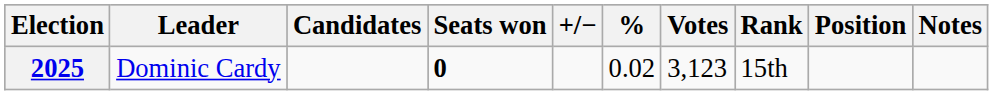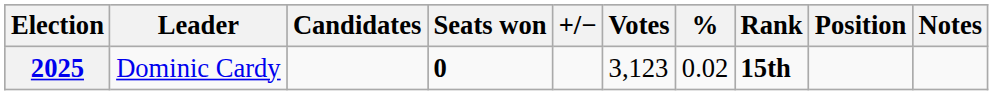 <table class="wikitable plainrowheaders" style="text-align: left;">
 <tr>
 <th scope="col">Election</th>
 <th scope="col">Leader</th>
 <th scope="col">Candidates</th>
 <th scope="col">Seats won</th>
 <th scope="col">+/−</th>
+<th scope="col">Votes</th>
 <th scope="col">%</th>
-<th scope="col">Votes</th>
 <th scope="col">Rank</th>
 <th scope="col">Position</th>
 <th scope="col">Notes</th>
 </tr>
 <tr>
 <th><a href='#'>2025</a></th>
 <td><a href='#'>Dominic Cardy</a></td>
 <td></td>
 <td><strong>0</strong></td>
 <td></td>
+<td>3,123</td>
 <td>0.02</td>
-<td>3,123</td>
-<td>15th</td>
+<td><strong>15th</strong></td>
 <td></td>
 <td></td>
 </tr>
 </table>
